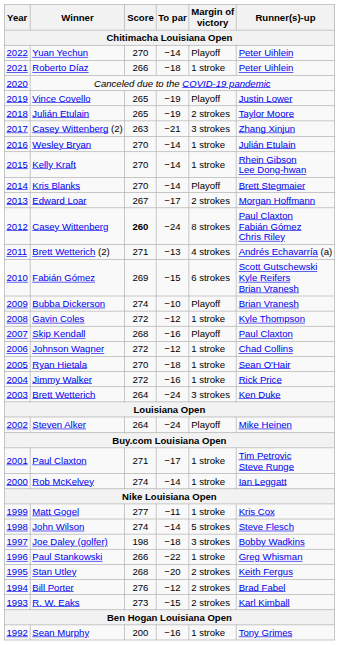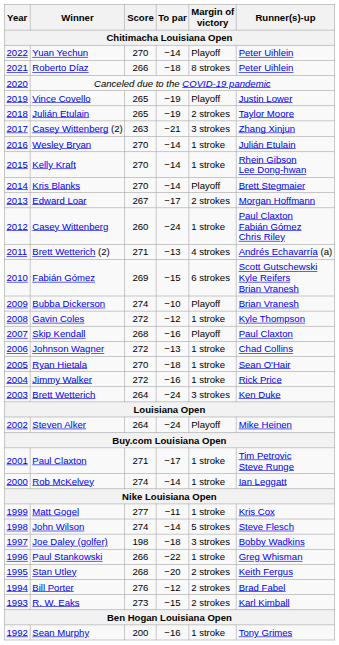 <table class=wikitable style=font-size:95%>
 <tr>
 <th>Year</th>
 <th>Winner</th>
 <th>Score</th>
 <th>To par</th>
 <th>Margin of<br>victory</th>
 <th>Runner(s)-up</th>
 </tr>
 <tr>
 <th colspan=7>Chitimacha Louisiana Open</th>
 </tr>
 <tr>
 <td><a href='#'>2022</a></td>
 <td> <a href='#'>Yuan Yechun</a></td>
 <td align=center>270</td>
 <td align=center>−14</td>
 <td>Playoff</td>
 <td> <a href='#'>Peter Uihlein</a></td>
 </tr>
 <tr>
 <td><a href='#'>2021</a></td>
 <td> <a href='#'>Roberto Díaz</a></td>
 <td align=center>266</td>
 <td align=center>−18</td>
-<td>1 stroke</td>
+<td>8 strokes</td>
 <td> <a href='#'>Peter Uihlein</a></td>
 </tr>
 <tr>
 <td><a href='#'>2020</a></td>
 <td colspan=5 align=center><em>Canceled due to the <a href='#'>COVID-19 pandemic</a></em></td>
 </tr>
 <tr>
 <td><a href='#'>2019</a></td>
 <td> <a href='#'>Vince Covello</a></td>
 <td align=center>265</td>
 <td align=center>−19</td>
 <td>Playoff</td>
 <td> <a href='#'>Justin Lower</a></td>
 </tr>
 <tr>
 <td><a href='#'>2018</a></td>
 <td> <a href='#'>Julián Etulain</a></td>
 <td align=center>265</td>
 <td align=center>−19</td>
 <td>2 strokes</td>
 <td> <a href='#'>Taylor Moore</a></td>
 </tr>
 <tr>
 <td><a href='#'>2017</a></td>
 <td> <a href='#'>Casey Wittenberg</a> (2)</td>
 <td align=center>263</td>
 <td align=center>−21</td>
 <td>3 strokes</td>
 <td> <a href='#'>Zhang Xinjun</a></td>
 </tr>
 <tr>
 <td><a href='#'>2016</a></td>
 <td> <a href='#'>Wesley Bryan</a></td>
 <td align=center>270</td>
 <td align=center>−14</td>
 <td>1 stroke</td>
 <td> <a href='#'>Julián Etulain</a></td>
 </tr>
 <tr>
 <td><a href='#'>2015</a></td>
 <td> <a href='#'>Kelly Kraft</a></td>
 <td align=center>270</td>
 <td align=center>−14</td>
 <td>1 stroke</td>
 <td> <a href='#'>Rhein Gibson</a><br> <a href='#'>Lee Dong-hwan</a></td>
 </tr>
 <tr>
 <td><a href='#'>2014</a></td>
 <td> <a href='#'>Kris Blanks</a></td>
 <td align=center>270</td>
 <td align=center>−14</td>
 <td>Playoff</td>
 <td> <a href='#'>Brett Stegmaier</a></td>
 </tr>
 <tr>
 <td><a href='#'>2013</a></td>
 <td> <a href='#'>Edward Loar</a></td>
 <td align=center>267</td>
 <td align=center>−17</td>
 <td>2 strokes</td>
 <td> <a href='#'>Morgan Hoffmann</a></td>
 </tr>
 <tr>
 <td><a href='#'>2012</a></td>
 <td> <a href='#'>Casey Wittenberg</a></td>
-<td align=center><strong>260</strong></td>
+<td align=center>260</td>
 <td align=center>−24</td>
-<td>8 strokes</td>
+<td>1 stroke</td>
 <td> <a href='#'>Paul Claxton</a><br> <a href='#'>Fabián Gómez</a><br> <a href='#'>Chris Riley</a></td>
 </tr>
 <tr>
 <td><a href='#'>2011</a></td>
 <td> <a href='#'>Brett Wetterich</a> (2)</td>
 <td align=center>271</td>
 <td align=center>−13</td>
 <td>4 strokes</td>
 <td> <a href='#'>Andrés Echavarría</a> (a)</td>
 </tr>
 <tr>
 <td><a href='#'>2010</a></td>
 <td> <a href='#'>Fabián Gómez</a></td>
 <td align=center>269</td>
 <td align=center>−15</td>
 <td>6 strokes</td>
 <td> <a href='#'>Scott Gutschewski</a><br> <a href='#'>Kyle Reifers</a><br> <a href='#'>Brian Vranesh</a></td>
 </tr>
 <tr>
 <td><a href='#'>2009</a></td>
 <td> <a href='#'>Bubba Dickerson</a></td>
 <td align=center>274</td>
 <td align=center>−10</td>
 <td>Playoff</td>
 <td> <a href='#'>Brian Vranesh</a></td>
 </tr>
 <tr>
 <td><a href='#'>2008</a></td>
 <td> <a href='#'>Gavin Coles</a></td>
 <td align=center>272</td>
 <td align=center>−12</td>
 <td>1 stroke</td>
 <td> <a href='#'>Kyle Thompson</a></td>
 </tr>
 <tr>
 <td><a href='#'>2007</a></td>
 <td> <a href='#'>Skip Kendall</a></td>
 <td align=center>268</td>
 <td align=center>−16</td>
 <td>Playoff</td>
 <td> <a href='#'>Paul Claxton</a></td>
 </tr>
 <tr>
 <td><a href='#'>2006</a></td>
 <td> <a href='#'>Johnson Wagner</a></td>
 <td align=center>272</td>
-<td align=center>−12</td>
+<td align=center>−13</td>
 <td>1 stroke</td>
 <td> <a href='#'>Chad Collins</a></td>
 </tr>
 <tr>
 <td><a href='#'>2005</a></td>
 <td> <a href='#'>Ryan Hietala</a></td>
 <td align=center>270</td>
 <td align=center>−18</td>
 <td>1 stroke</td>
 <td> <a href='#'>Sean O'Hair</a></td>
 </tr>
 <tr>
 <td><a href='#'>2004</a></td>
 <td> <a href='#'>Jimmy Walker</a></td>
 <td align=center>272</td>
 <td align=center>−16</td>
 <td>1 stroke</td>
 <td> <a href='#'>Rick Price</a></td>
 </tr>
 <tr>
 <td><a href='#'>2003</a></td>
 <td> <a href='#'>Brett Wetterich</a></td>
 <td align=center>264</td>
 <td align=center>−24</td>
 <td>3 strokes</td>
 <td> <a href='#'>Ken Duke</a></td>
 </tr>
 <tr>
 <th colspan=7>Louisiana Open</th>
 </tr>
 <tr>
 <td><a href='#'>2002</a></td>
 <td> <a href='#'>Steven Alker</a></td>
 <td align=center>264</td>
 <td align=center>−24</td>
 <td>Playoff</td>
 <td> <a href='#'>Mike Heinen</a></td>
 </tr>
 <tr>
 <th colspan=7>Buy.com Louisiana Open</th>
 </tr>
 <tr>
 <td><a href='#'>2001</a></td>
 <td> <a href='#'>Paul Claxton</a></td>
 <td align=center>271</td>
 <td align=center>−17</td>
 <td>1 stroke</td>
 <td> <a href='#'>Tim Petrovic</a><br> <a href='#'>Steve Runge</a></td>
 </tr>
 <tr>
 <td><a href='#'>2000</a></td>
 <td> <a href='#'>Rob McKelvey</a></td>
 <td align=center>274</td>
 <td align=center>−14</td>
 <td>1 stroke</td>
 <td> <a href='#'>Ian Leggatt</a></td>
 </tr>
 <tr>
 <th colspan=7>Nike Louisiana Open</th>
 </tr>
 <tr>
 <td><a href='#'>1999</a></td>
 <td> <a href='#'>Matt Gogel</a></td>
 <td align=center>277</td>
 <td align=center>−11</td>
 <td>1 stroke</td>
 <td> <a href='#'>Kris Cox</a></td>
 </tr>
 <tr>
 <td><a href='#'>1998</a></td>
 <td> <a href='#'>John Wilson</a></td>
 <td align=center>274</td>
 <td align=center>−14</td>
 <td>5 strokes</td>
 <td> <a href='#'>Steve Flesch</a></td>
 </tr>
 <tr>
 <td><a href='#'>1997</a></td>
 <td> <a href='#'>Joe Daley (golfer)</a></td>
 <td align=center>198</td>
 <td align=center>−18</td>
 <td>3 strokes</td>
 <td> <a href='#'>Bobby Wadkins</a></td>
 </tr>
 <tr>
 <td><a href='#'>1996</a></td>
 <td> <a href='#'>Paul Stankowski</a></td>
 <td align=center>266</td>
 <td align=center>−22</td>
 <td>1 stroke</td>
 <td> <a href='#'>Greg Whisman</a></td>
 </tr>
 <tr>
 <td><a href='#'>1995</a></td>
 <td> <a href='#'>Stan Utley</a></td>
 <td align=center>268</td>
 <td align=center>−20</td>
 <td>2 strokes</td>
 <td> <a href='#'>Keith Fergus</a></td>
 </tr>
 <tr>
 <td><a href='#'>1994</a></td>
 <td> <a href='#'>Bill Porter</a></td>
 <td align=center>276</td>
 <td align=center>−12</td>
 <td>2 strokes</td>
 <td> <a href='#'>Brad Fabel</a></td>
 </tr>
 <tr>
 <td><a href='#'>1993</a></td>
 <td> <a href='#'>R. W. Eaks</a></td>
 <td align=center>273</td>
 <td align=center>−15</td>
 <td>2 strokes</td>
 <td> <a href='#'>Karl Kimball</a></td>
 </tr>
 <tr>
 <th colspan=7>Ben Hogan Louisiana Open</th>
 </tr>
 <tr>
 <td><a href='#'>1992</a></td>
 <td> <a href='#'>Sean Murphy</a></td>
 <td align=center>200</td>
 <td align=center>−16</td>
 <td>1 stroke</td>
 <td> <a href='#'>Tony Grimes</a></td>
 </tr>
 </table>
